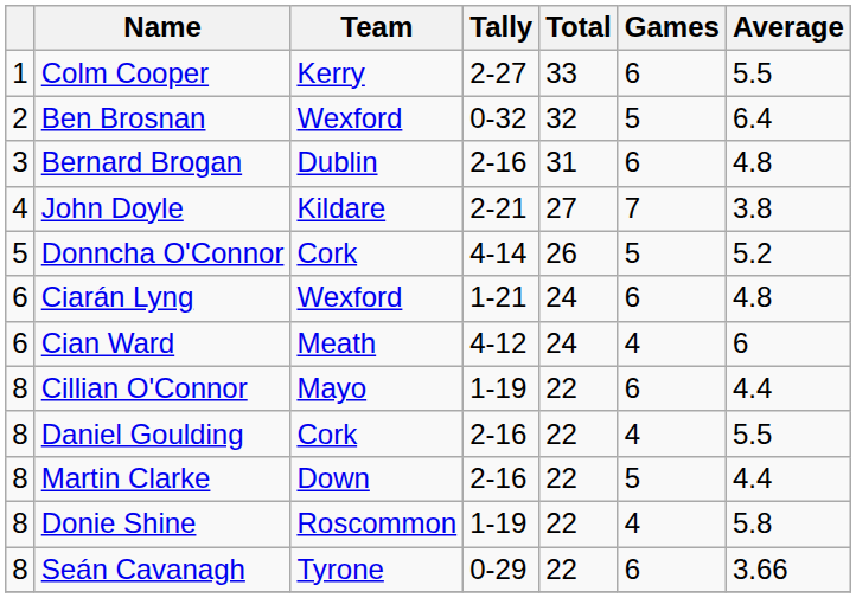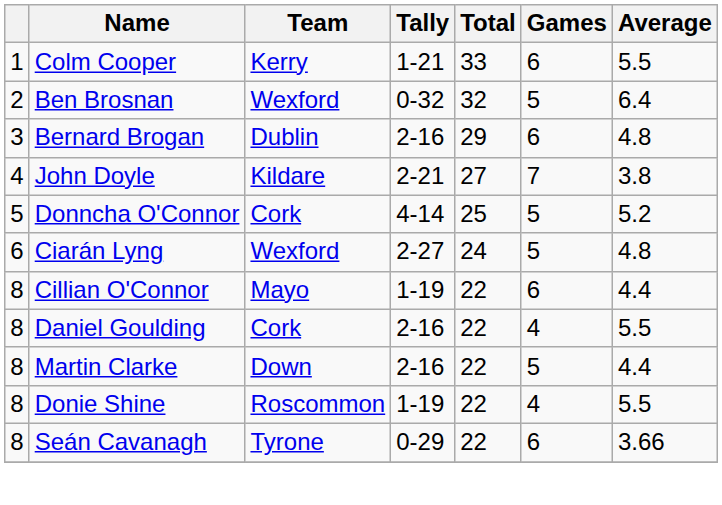 <table class="wikitable">
 <tr>
 <th></th>
 <th>Name</th>
 <th>Team</th>
 <th>Tally</th>
 <th>Total</th>
 <th>Games</th>
 <th>Average</th>
 </tr>
 <tr>
 <td>1</td>
 <td><a href='#'>Colm Cooper</a></td>
 <td><a href='#'>Kerry</a></td>
-<td>2-27</td>
+<td>1-21</td>
 <td>33</td>
 <td>6</td>
 <td>5.5</td>
 </tr>
 <tr>
 <td>2</td>
 <td><a href='#'>Ben Brosnan</a></td>
 <td><a href='#'>Wexford</a></td>
 <td>0-32</td>
 <td>32</td>
 <td>5</td>
 <td>6.4</td>
 </tr>
 <tr>
 <td>3</td>
 <td><a href='#'>Bernard Brogan</a></td>
 <td><a href='#'>Dublin</a></td>
 <td>2-16</td>
-<td>31</td>
+<td>29</td>
 <td>6</td>
 <td>4.8</td>
 </tr>
 <tr>
 <td>4</td>
 <td><a href='#'>John Doyle</a></td>
 <td><a href='#'>Kildare</a></td>
 <td>2-21</td>
 <td>27</td>
 <td>7</td>
 <td>3.8</td>
 </tr>
 <tr>
 <td>5</td>
 <td><a href='#'>Donncha O'Connor</a></td>
 <td><a href='#'>Cork</a></td>
 <td>4-14</td>
-<td>26</td>
+<td>25</td>
 <td>5</td>
 <td>5.2</td>
 </tr>
 <tr>
 <td>6</td>
 <td><a href='#'>Ciarán Lyng</a></td>
 <td><a href='#'>Wexford</a></td>
-<td>1-21</td>
+<td>2-27</td>
 <td>24</td>
-<td>6</td>
+<td>5</td>
 <td>4.8</td>
-</tr>
-<tr>
-<td>6</td>
-<td><a href='#'>Cian Ward</a></td>
-<td><a href='#'>Meath</a></td>
-<td>4-12</td>
-<td>24</td>
-<td>4</td>
-<td>6</td>
 </tr>
 <tr>
 <td>8</td>
 <td><a href='#'>Cillian O'Connor</a></td>
 <td><a href='#'>Mayo</a></td>
 <td>1-19</td>
 <td>22</td>
 <td>6</td>
 <td>4.4</td>
 </tr>
 <tr>
 <td>8</td>
 <td><a href='#'>Daniel Goulding</a></td>
 <td><a href='#'>Cork</a></td>
 <td>2-16</td>
 <td>22</td>
 <td>4</td>
 <td>5.5</td>
 </tr>
 <tr>
 <td>8</td>
 <td><a href='#'>Martin Clarke</a></td>
 <td><a href='#'>Down</a></td>
 <td>2-16</td>
 <td>22</td>
 <td>5</td>
 <td>4.4</td>
 </tr>
 <tr>
 <td>8</td>
 <td><a href='#'>Donie Shine</a></td>
 <td><a href='#'>Roscommon</a></td>
 <td>1-19</td>
 <td>22</td>
 <td>4</td>
-<td>5.8</td>
+<td>5.5</td>
 </tr>
 <tr>
 <td>8</td>
 <td><a href='#'>Seán Cavanagh</a></td>
 <td><a href='#'>Tyrone</a></td>
 <td>0-29</td>
 <td>22</td>
 <td>6</td>
 <td>3.66</td>
 </tr>
 <tr>
 </tr>
 </table>
